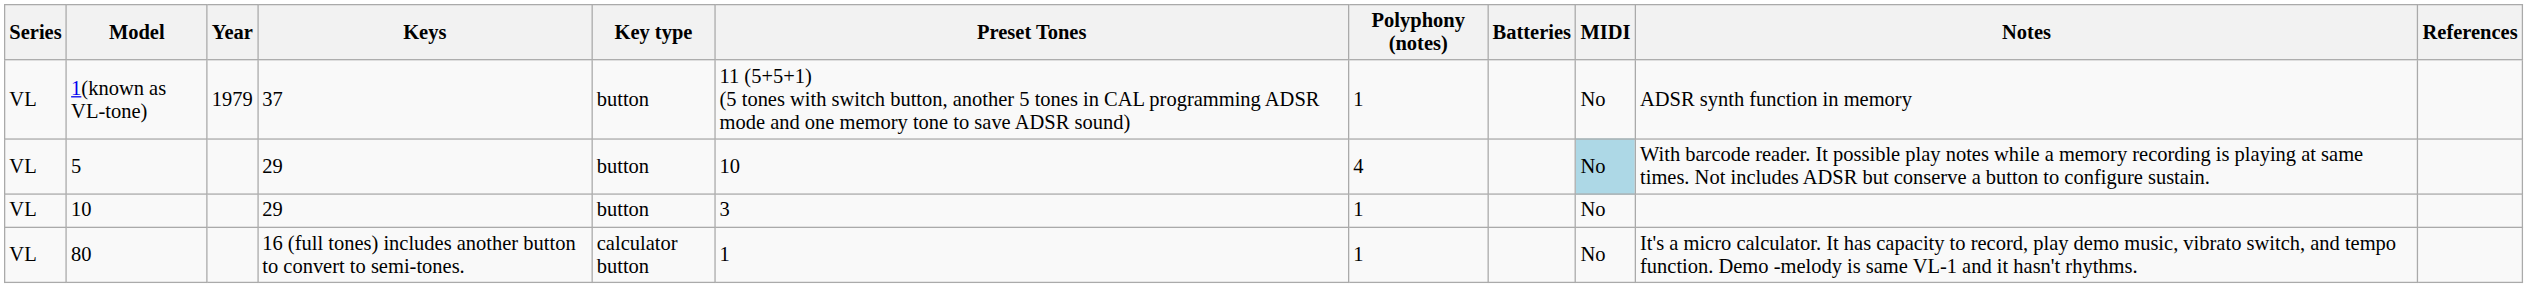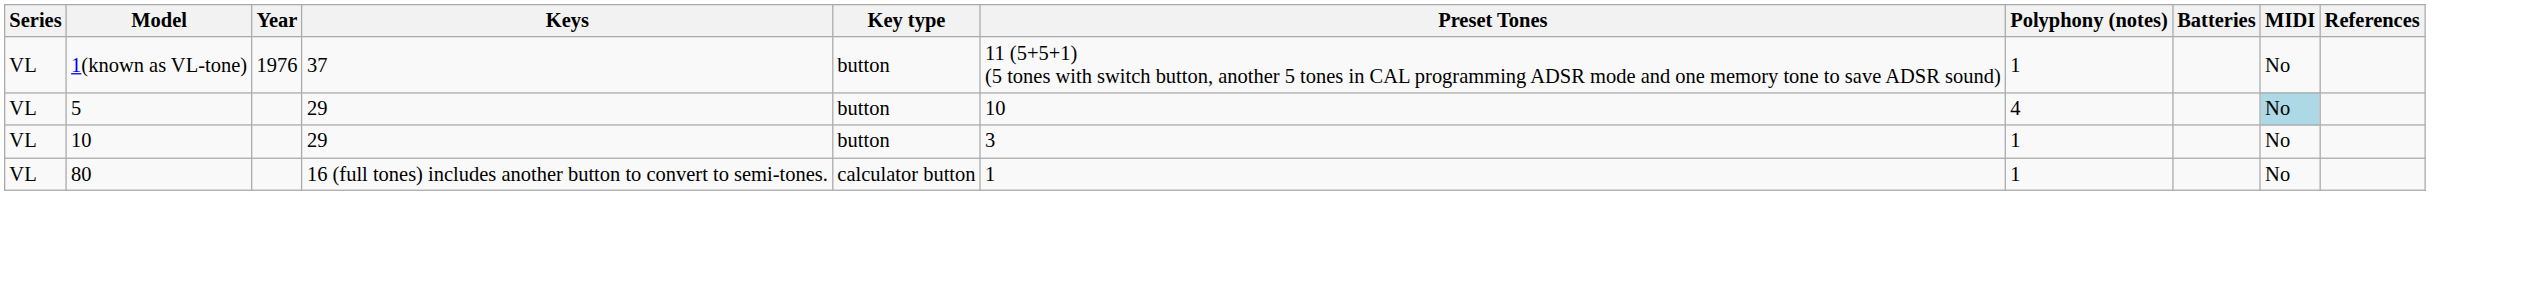 <table class="wikitable sortable">
 <tr>
 <th><strong>Series</strong></th>
 <th><strong>Model</strong></th>
 <th><strong>Year</strong></th>
 <th><strong>Keys</strong></th>
 <th><strong>Key type</strong></th>
 <th><strong>Preset Tones</strong></th>
 <th><strong>Polyphony (notes)</strong></th>
 <th><strong>Batteries</strong></th>
 <th><strong>MIDI</strong></th>
-<th><strong>Notes</strong></th>
 <th><strong>References</strong></th>
 </tr>
 <tr>
 <td>VL</td>
 <td><a href='#'>1</a>(known as VL-tone)</td>
-<td>1979</td>
+<td>1976</td>
 <td>37</td>
 <td>button</td>
 <td>11 (5+5+1)<br>(5 tones with switch button, another 5 tones in CAL programming ADSR mode and one memory tone to save ADSR sound)</td>
 <td>1</td>
 <td></td>
 <td>No</td>
-<td>ADSR synth function in memory</td>
 <td></td>
 </tr>
 <tr>
 <td>VL</td>
 <td>5</td>
 <td></td>
 <td>29</td>
 <td>button</td>
 <td>10</td>
 <td>4</td>
 <td></td>
 <td style="background: lightblue;">No</td>
-<td>With barcode reader. It possible play notes while a memory recording is playing at same times. Not includes ADSR but conserve a button to configure sustain.</td>
 <td></td>
 </tr>
 <tr>
 <td>VL</td>
 <td>10</td>
 <td></td>
 <td>29</td>
 <td>button</td>
 <td>3</td>
 <td>1</td>
 <td></td>
 <td>No</td>
 <td></td>
-<td></td>
 </tr>
 <tr>
 <td>VL</td>
 <td>80</td>
 <td></td>
 <td>16 (full tones) includes another button to convert to semi-tones.</td>
 <td>calculator button</td>
 <td>1</td>
 <td>1</td>
 <td></td>
 <td>No</td>
-<td>It's a micro calculator. It has capacity to record, play demo music, vibrato switch, and tempo function. Demo -melody is same VL-1 and it hasn't rhythms.</td>
 <td></td>
 </tr>
 </table>
